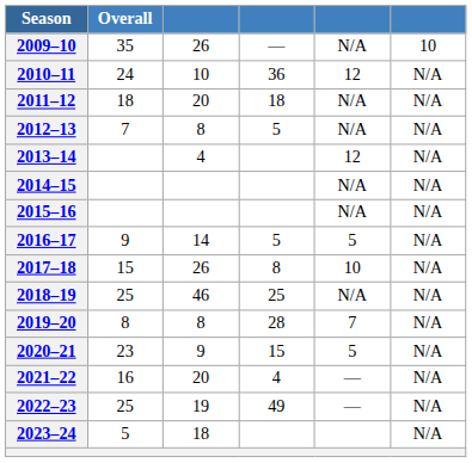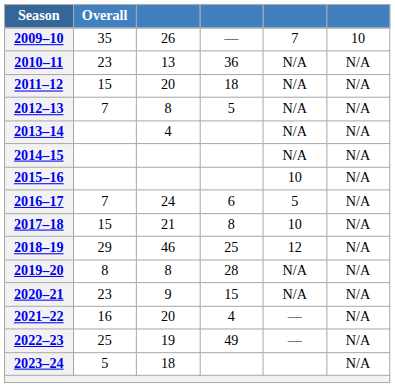 <table class="wikitable" style="font-size:86%; text-align:center; border:grey solid 1px; border-collapse:collapse; background:#ffffff;">
 <tr>
 <th style="background-color:#369; color:white; width:60px;"> Season </th>
 <th style="background-color:#4180be; color:white; width:55px;">Overall</th>
 <th style="background-color:#4180be; color:white; width:55px;"></th>
 <th style="background-color:#4180be; color:white; width:55px;"></th>
 <th style="background-color:#4180be; color:white; width:55px;"></th>
 <th style="background-color:#4180be; color:white; width:55px;"></th>
 </tr>
 <tr>
 <th scope="row" style="text-align:center;"><a href='#'>2009–10</a></th>
 <td align=center>35</td>
 <td align=center>26</td>
 <td align=center>—</td>
-<td align=center>N/A</td>
+<td align=center>7</td>
 <td align="center">10</td>
 </tr>
 <tr>
 <th scope="row" style="text-align:center;"><a href='#'>2010–11</a></th>
-<td align=center>24</td>
-<td align=center>10</td>
+<td align=center>23</td>
+<td align=center>13</td>
 <td align=center>36</td>
-<td align=center>12</td>
+<td align=center>N/A</td>
 <td align="center">N/A</td>
 </tr>
 <tr>
 <th scope="row" style="text-align:center;"><a href='#'>2011–12</a></th>
-<td align=center>18</td>
+<td align=center>15</td>
 <td align=center>20</td>
 <td align=center>18</td>
 <td align=center>N/A</td>
 <td align="center">N/A</td>
 </tr>
 <tr>
 <th scope="row" style="text-align:center;"><a href='#'>2012–13</a></th>
 <td align=center>7</td>
 <td align=center>8</td>
 <td align=center>5</td>
 <td align=center>N/A</td>
 <td align="center">N/A</td>
 </tr>
 <tr>
 <th scope="row" style="text-align:center;"><a href='#'>2013–14</a></th>
 <td style="text-align:center; "></td>
 <td align=center>4</td>
 <td style="text-align:center"></td>
-<td align=center>12</td>
+<td align=center>N/A</td>
 <td align="center">N/A</td>
 </tr>
 <tr>
 <th scope="row" style="text-align:center;"><a href='#'>2014–15</a></th>
 <td style="text-align:center"></td>
 <td style="text-align:center"></td>
 <td style="text-align:center"></td>
 <td align=center>N/A</td>
 <td align="center">N/A</td>
 </tr>
 <tr>
 <th scope="row" style="text-align:center;"><a href='#'>2015–16</a></th>
 <td style="text-align:center"></td>
 <td style="text-align:center"></td>
 <td style="text-align:center"></td>
-<td align=center>N/A</td>
+<td align=center>10</td>
 <td align="center">N/A</td>
 </tr>
 <tr>
 <th scope="row" style="text-align:center;"><a href='#'>2016–17</a></th>
-<td align=center>9</td>
-<td align=center>14</td>
-<td align=center>5</td>
+<td align=center>7</td>
+<td align=center>24</td>
+<td align=center>6</td>
 <td align=center>5</td>
 <td align="center">N/A</td>
 </tr>
 <tr>
 <th scope="row" style="text-align:center;"><a href='#'>2017–18</a></th>
 <td align=center>15</td>
-<td align=center>26</td>
+<td align=center>21</td>
 <td align=center>8</td>
 <td align=center>10</td>
 <td align="center">N/A</td>
 </tr>
 <tr>
 <th scope="row" style="text-align:center;"><a href='#'>2018–19</a></th>
-<td align=center>25</td>
+<td align=center>29</td>
 <td align=center>46</td>
 <td align=center>25</td>
-<td align=center>N/A</td>
+<td align=center>12</td>
 <td align="center">N/A</td>
 </tr>
 <tr>
 <th scope="row" style="text-align:center;"><a href='#'>2019–20</a></th>
 <td align=center>8</td>
 <td align=center>8</td>
 <td align=center>28</td>
-<td align=center>7</td>
+<td align=center>N/A</td>
 <td align="center">N/A</td>
 </tr>
 <tr>
 <th scope=row align=center><a href='#'>2020–21</a></th>
 <td align=center>23</td>
 <td align=center>9</td>
 <td align=center>15</td>
-<td align=center>5</td>
+<td align=center>N/A</td>
 <td align="center">N/A</td>
 </tr>
 <tr>
 <th scope=row align=center><a href='#'>2021–22</a></th>
 <td align=center>16</td>
 <td align=center>20</td>
 <td align=center>4</td>
 <td align=center>—</td>
 <td align="center">N/A</td>
 </tr>
 <tr>
 <th scope=row align=center><a href='#'>2022–23</a></th>
 <td align=center>25</td>
 <td align=center>19</td>
 <td align=center>49</td>
 <td align=center>—</td>
 <td align="center">N/A</td>
 </tr>
 <tr>
 <th scope=row align=center><a href='#'>2023–24</a></th>
 <td align=center>5</td>
 <td align=center>18</td>
 <td align=center></td>
 <td align=center></td>
 <td align="center">N/A</td>
 </tr>
 <tr>
 <th colspan="6"></th>
 </tr>
 </table>
